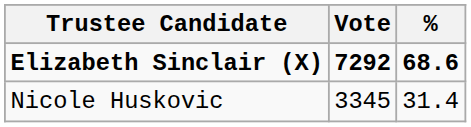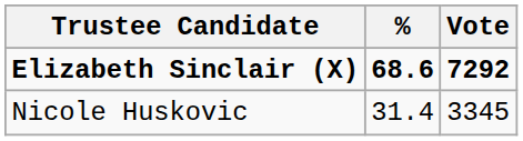 <table class="wikitable">
 <tr>
 <th>Trustee Candidate</th>
+<th>%</th>
 <th>Vote</th>
-<th>%</th>
 </tr>
 <tr>
 <td><strong>Elizabeth Sinclair (X)</strong></td>
+<td><strong>68.6</strong></td>
 <td><strong>7292</strong></td>
-<td><strong>68.6</strong></td>
 </tr>
 <tr>
 <td>Nicole Huskovic</td>
+<td>31.4</td>
 <td>3345</td>
-<td>31.4</td>
 </tr>
 </table>
